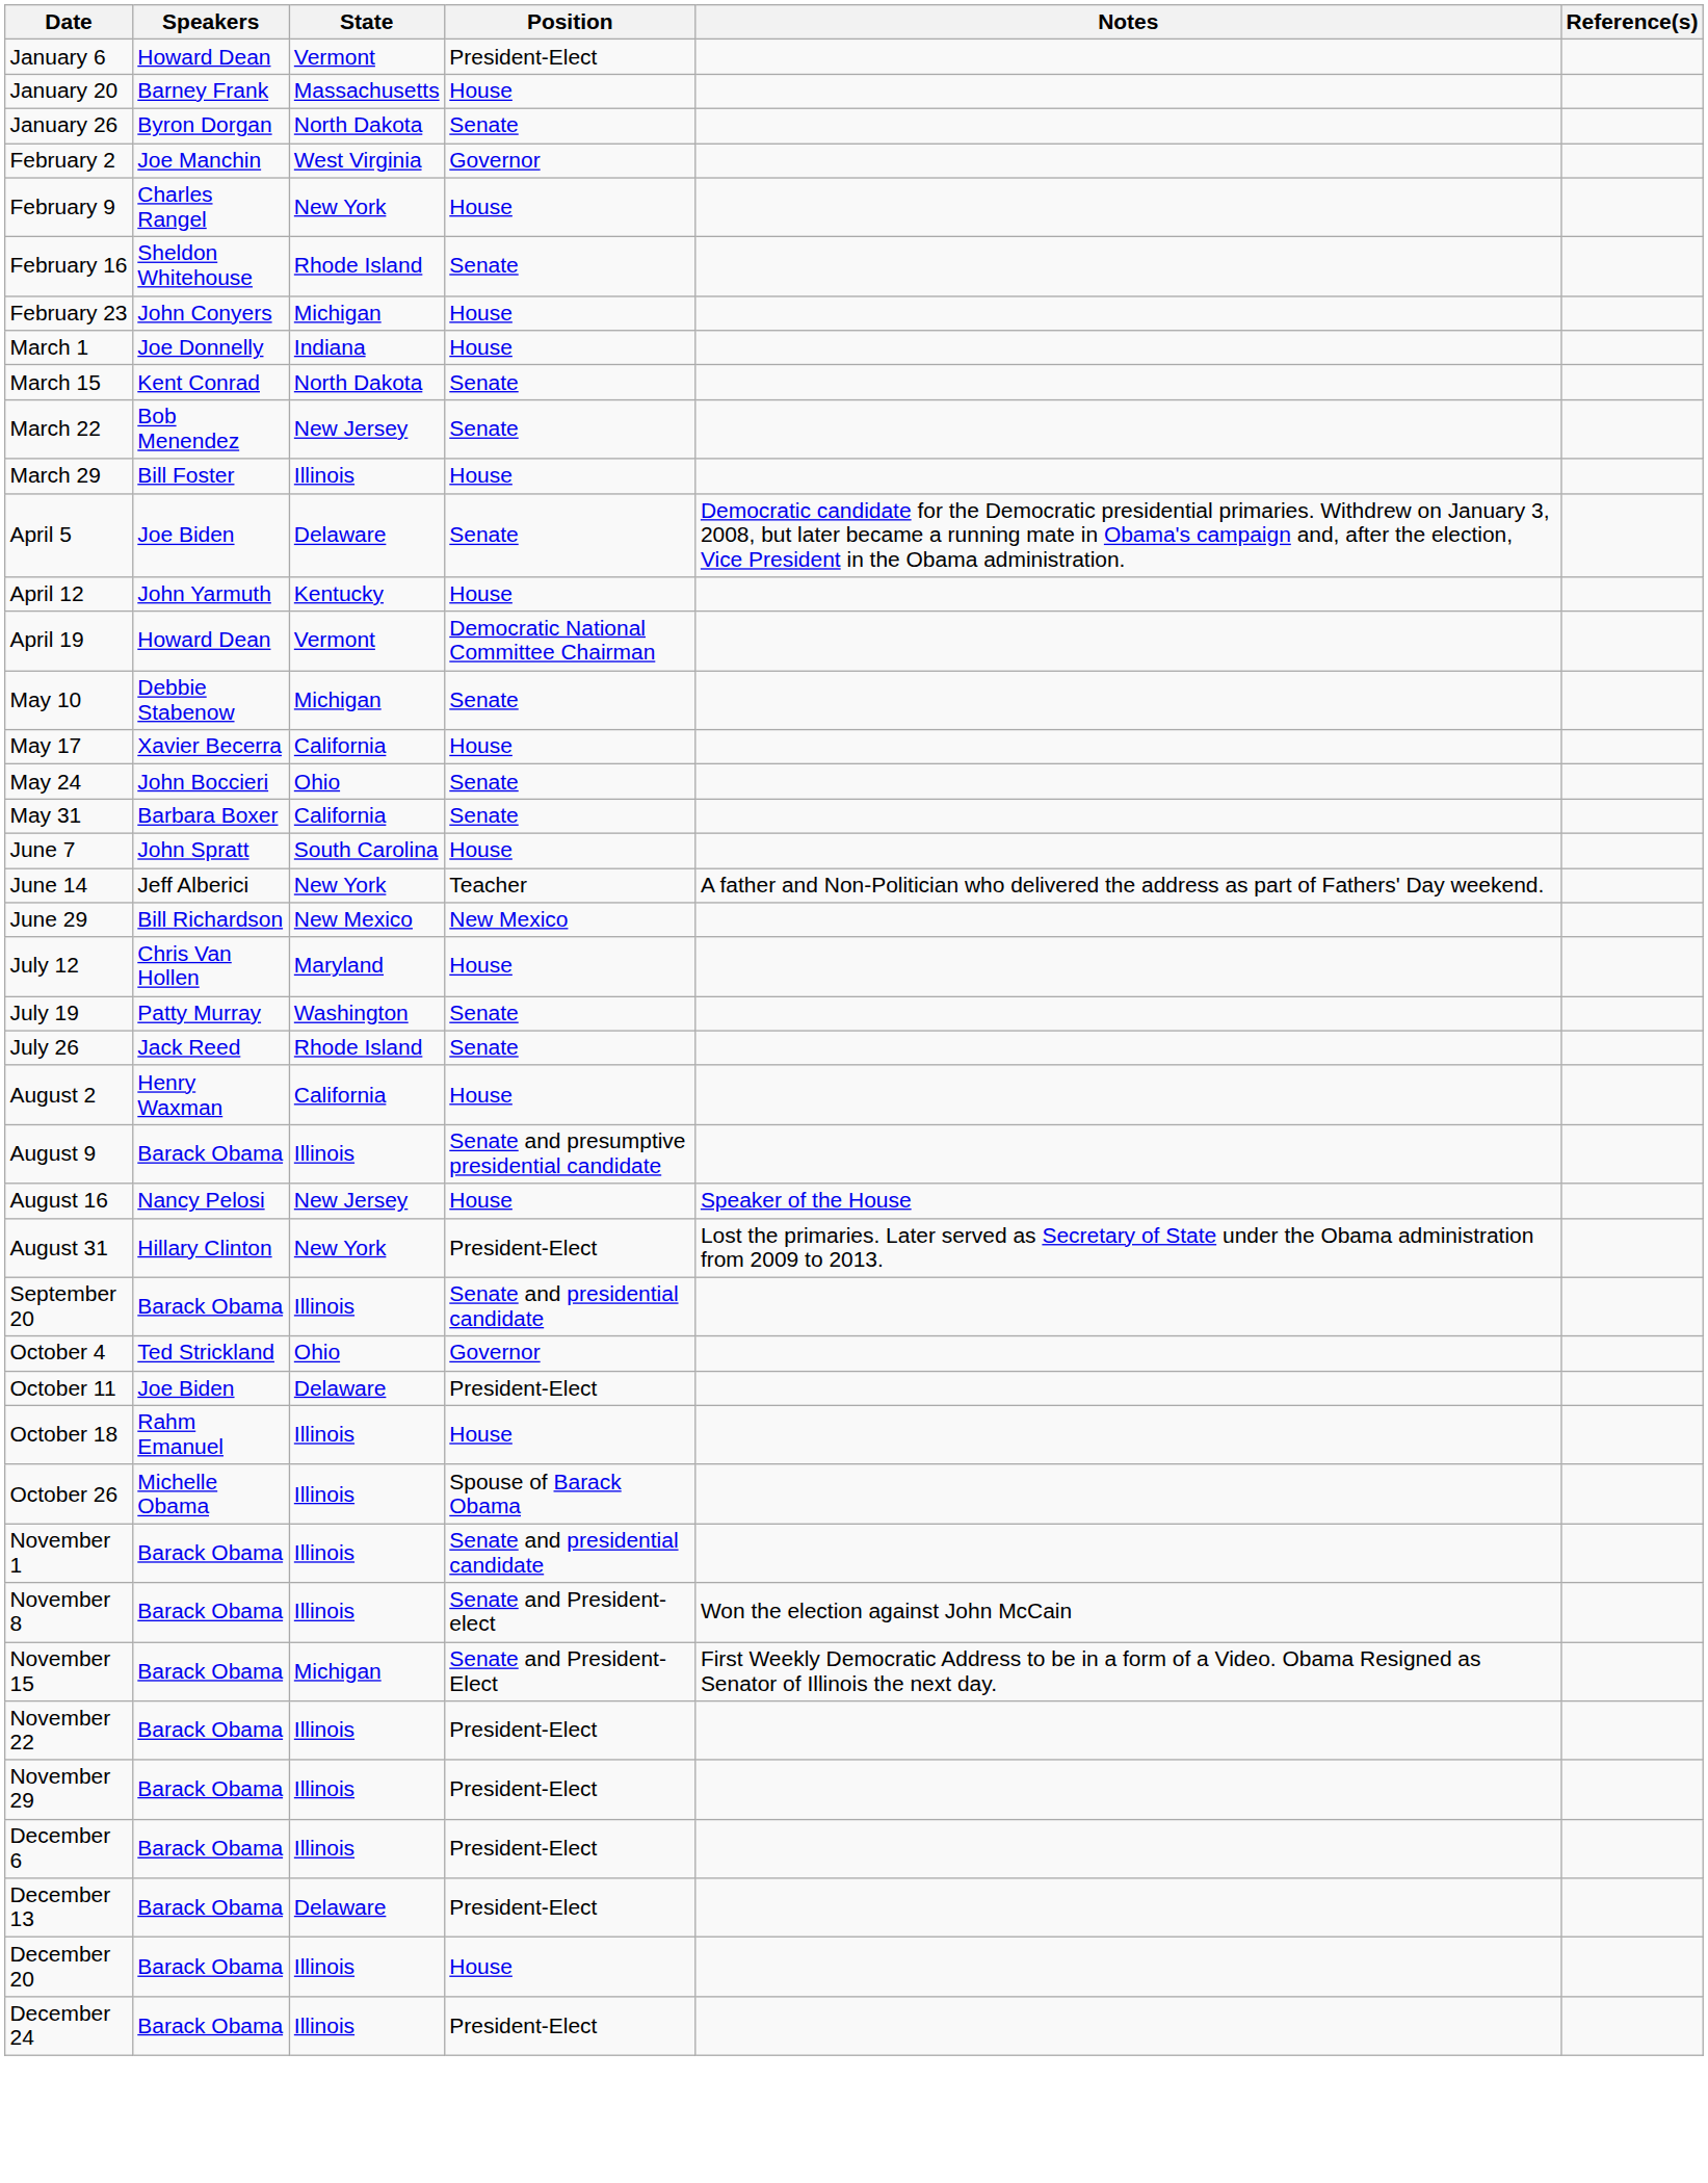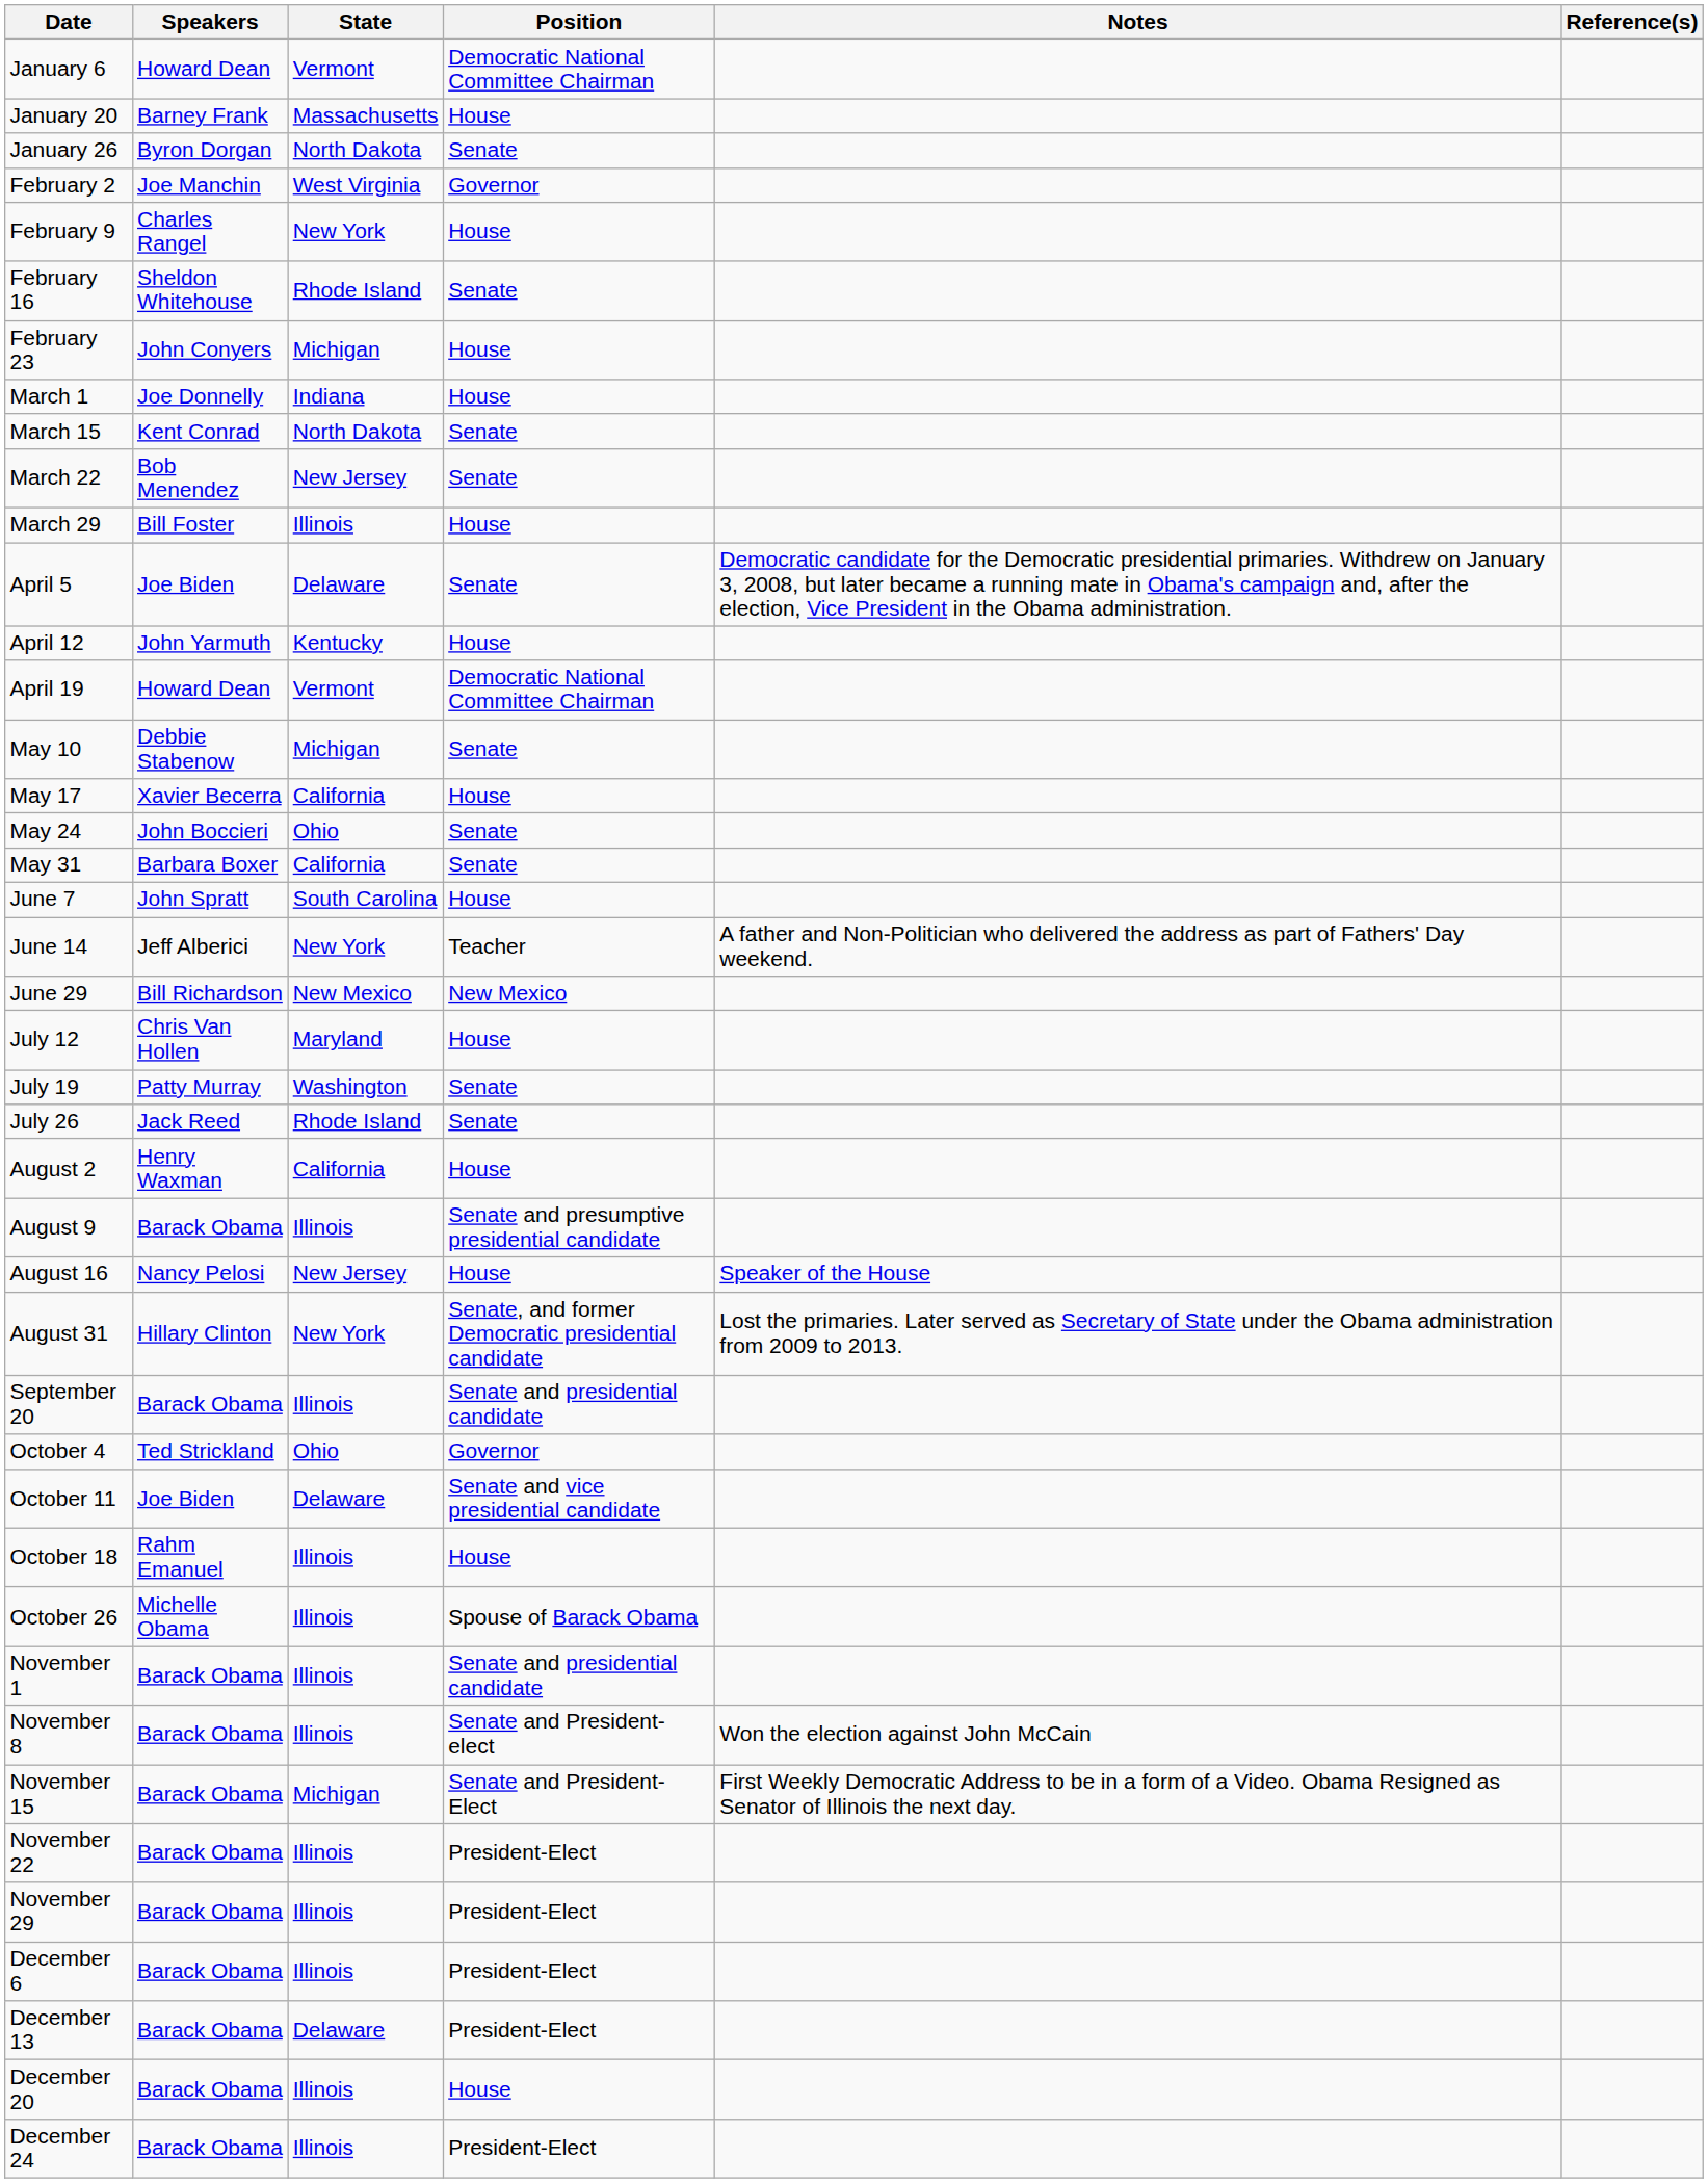 <table class="wikitable sortable mw-collapsible mw-collapsed">
 <tr>
 <th style="text-align: center;">Date</th>
 <th style="text-align: center;">Speakers</th>
 <th style="text-align: center;">State</th>
 <th style="text-align: center;">Position</th>
 <th style="text-align: center;">Notes</th>
 <th style="text-align: center;">Reference(s)</th>
 </tr>
 <tr>
 <td>January 6</td>
 <td><a href='#'>Howard Dean</a></td>
 <td><a href='#'>Vermont</a></td>
-<td>President-Elect</td>
+<td><a href='#'>Democratic National Committee Chairman</a></td>
 <td></td>
 <td></td>
 </tr>
 <tr>
 <td>January 20</td>
 <td><a href='#'>Barney Frank</a></td>
 <td><a href='#'>Massachusetts</a></td>
 <td><a href='#'>House</a></td>
 <td></td>
 <td></td>
 </tr>
 <tr>
 <td>January 26</td>
 <td><a href='#'>Byron Dorgan</a></td>
 <td><a href='#'>North Dakota</a></td>
 <td><a href='#'>Senate</a></td>
 <td></td>
 <td></td>
 </tr>
 <tr>
 <td>February 2</td>
 <td><a href='#'>Joe Manchin</a></td>
 <td><a href='#'>West Virginia</a></td>
 <td><a href='#'>Governor</a></td>
 <td></td>
 <td></td>
 </tr>
 <tr>
 <td>February 9</td>
 <td><a href='#'>Charles Rangel</a></td>
 <td><a href='#'>New York</a></td>
 <td><a href='#'>House</a></td>
 <td></td>
 <td></td>
 </tr>
 <tr>
 <td>February 16</td>
 <td><a href='#'>Sheldon Whitehouse</a></td>
 <td><a href='#'>Rhode Island</a></td>
 <td><a href='#'>Senate</a></td>
 <td></td>
 <td></td>
 </tr>
 <tr>
 <td>February 23</td>
 <td><a href='#'>John Conyers</a></td>
 <td><a href='#'>Michigan</a></td>
 <td><a href='#'>House</a></td>
 <td></td>
 <td></td>
 </tr>
 <tr>
 <td>March 1</td>
 <td><a href='#'>Joe Donnelly</a></td>
 <td><a href='#'>Indiana</a></td>
 <td><a href='#'>House</a></td>
 <td></td>
 <td></td>
 </tr>
 <tr>
 <td>March 15</td>
 <td><a href='#'>Kent Conrad</a></td>
 <td><a href='#'>North Dakota</a></td>
 <td><a href='#'>Senate</a></td>
 <td></td>
 <td></td>
 </tr>
 <tr>
 <td>March 22</td>
 <td><a href='#'>Bob Menendez</a></td>
 <td><a href='#'>New Jersey</a></td>
 <td><a href='#'>Senate</a></td>
 <td></td>
 <td></td>
 </tr>
 <tr>
 <td>March 29</td>
 <td><a href='#'>Bill Foster</a></td>
 <td><a href='#'>Illinois</a></td>
 <td><a href='#'>House</a></td>
 <td></td>
 <td></td>
 </tr>
 <tr>
 <td>April 5</td>
 <td><a href='#'>Joe Biden</a></td>
 <td><a href='#'>Delaware</a></td>
 <td><a href='#'>Senate</a></td>
 <td><a href='#'>Democratic candidate</a> for the Democratic presidential primaries. Withdrew on January 3, 2008, but later became a running mate in <a href='#'>Obama's campaign</a> and, after the election, <a href='#'>Vice President</a> in the Obama administration.</td>
 <td></td>
 </tr>
 <tr>
 <td>April 12</td>
 <td><a href='#'>John Yarmuth</a></td>
 <td><a href='#'>Kentucky</a></td>
 <td><a href='#'>House</a></td>
 <td></td>
 <td></td>
 </tr>
 <tr>
 <td>April 19</td>
 <td><a href='#'>Howard Dean</a></td>
 <td><a href='#'>Vermont</a></td>
 <td><a href='#'>Democratic National Committee Chairman</a></td>
 <td></td>
 <td></td>
 </tr>
 <tr>
 <td>May 10</td>
 <td><a href='#'>Debbie Stabenow</a></td>
 <td><a href='#'>Michigan</a></td>
 <td><a href='#'>Senate</a></td>
 <td></td>
 <td></td>
 </tr>
 <tr>
 <td>May 17</td>
 <td><a href='#'>Xavier Becerra</a></td>
 <td><a href='#'>California</a></td>
 <td><a href='#'>House</a></td>
 <td></td>
 <td></td>
 </tr>
 <tr>
 <td>May 24</td>
 <td><a href='#'>John Boccieri</a></td>
 <td><a href='#'>Ohio</a></td>
 <td><a href='#'>Senate</a></td>
 <td></td>
 <td></td>
 </tr>
 <tr>
 <td>May 31</td>
 <td><a href='#'>Barbara Boxer</a></td>
 <td><a href='#'>California</a></td>
 <td><a href='#'>Senate</a></td>
 <td></td>
 <td></td>
 </tr>
 <tr>
 <td>June 7</td>
 <td><a href='#'>John Spratt</a></td>
 <td><a href='#'>South Carolina</a></td>
 <td><a href='#'>House</a></td>
 <td></td>
 <td></td>
 </tr>
 <tr>
 <td>June 14</td>
 <td>Jeff Alberici</td>
 <td><a href='#'>New York</a></td>
 <td>Teacher</td>
 <td>A father and Non-Politician who delivered the address as part of Fathers' Day weekend.</td>
 <td></td>
 </tr>
 <tr>
 <td>June 29</td>
 <td><a href='#'>Bill Richardson</a></td>
 <td><a href='#'>New Mexico</a></td>
 <td><a href='#'>New Mexico</a></td>
 <td></td>
 <td></td>
 </tr>
 <tr>
 <td>July 12</td>
 <td><a href='#'>Chris Van Hollen</a></td>
 <td><a href='#'>Maryland</a></td>
 <td><a href='#'>House</a></td>
 <td></td>
 <td></td>
 </tr>
 <tr>
 <td>July 19</td>
 <td><a href='#'>Patty Murray</a></td>
 <td><a href='#'>Washington</a></td>
 <td><a href='#'>Senate</a></td>
 <td></td>
 <td></td>
 </tr>
 <tr>
 <td>July 26</td>
 <td><a href='#'>Jack Reed</a></td>
 <td><a href='#'>Rhode Island</a></td>
 <td><a href='#'>Senate</a></td>
 <td></td>
 <td></td>
 </tr>
 <tr>
 <td>August 2</td>
 <td><a href='#'>Henry Waxman</a></td>
 <td><a href='#'>California</a></td>
 <td><a href='#'>House</a></td>
 <td></td>
 <td></td>
 </tr>
 <tr>
 <td>August 9</td>
 <td><a href='#'>Barack Obama</a></td>
 <td><a href='#'>Illinois</a></td>
 <td><a href='#'>Senate</a> and presumptive <a href='#'>presidential candidate</a></td>
 <td></td>
 <td></td>
 </tr>
 <tr>
 <td>August 16</td>
 <td><a href='#'>Nancy Pelosi</a></td>
 <td><a href='#'>New Jersey</a></td>
 <td><a href='#'>House</a></td>
 <td><a href='#'>Speaker of the House</a></td>
 <td></td>
 </tr>
 <tr>
 <td>August 31</td>
 <td><a href='#'>Hillary Clinton</a></td>
 <td><a href='#'>New York</a></td>
-<td>President-Elect</td>
+<td><a href='#'>Senate</a>, and former <a href='#'>Democratic presidential candidate</a></td>
 <td>Lost the primaries. Later served as <a href='#'>Secretary of State</a> under the Obama administration from 2009 to 2013.</td>
 <td></td>
 </tr>
 <tr>
 <td>September 20</td>
 <td><a href='#'>Barack Obama</a></td>
 <td><a href='#'>Illinois</a></td>
 <td><a href='#'>Senate</a> and <a href='#'>presidential candidate</a></td>
 <td></td>
 <td></td>
 </tr>
 <tr>
 <td>October 4</td>
 <td><a href='#'>Ted Strickland</a></td>
 <td><a href='#'>Ohio</a></td>
 <td><a href='#'>Governor</a></td>
 <td></td>
 <td></td>
 </tr>
 <tr>
 <td>October 11</td>
 <td><a href='#'>Joe Biden</a></td>
 <td><a href='#'>Delaware</a></td>
-<td>President-Elect</td>
+<td><a href='#'>Senate</a> and <a href='#'>vice presidential candidate</a></td>
 <td></td>
 <td></td>
 </tr>
 <tr>
 <td>October 18</td>
 <td><a href='#'>Rahm Emanuel</a></td>
 <td><a href='#'>Illinois</a></td>
 <td><a href='#'>House</a></td>
 <td></td>
 <td></td>
 </tr>
 <tr>
 <td>October 26</td>
 <td><a href='#'>Michelle Obama</a></td>
 <td><a href='#'>Illinois</a></td>
 <td>Spouse of <a href='#'>Barack Obama</a></td>
 <td></td>
 <td></td>
 </tr>
 <tr>
 <td>November 1</td>
 <td><a href='#'>Barack Obama</a></td>
 <td><a href='#'>Illinois</a></td>
 <td><a href='#'>Senate</a> and <a href='#'>presidential candidate</a></td>
 <td></td>
 <td></td>
 </tr>
 <tr>
 <td>November 8</td>
 <td><a href='#'>Barack Obama</a></td>
 <td><a href='#'>Illinois</a></td>
 <td><a href='#'>Senate</a> and President-elect</td>
 <td>Won the election against John McCain</td>
 <td></td>
 </tr>
 <tr>
 <td>November 15</td>
 <td><a href='#'>Barack Obama</a></td>
 <td><a href='#'>Michigan</a></td>
 <td><a href='#'>Senate</a> and President-Elect</td>
 <td>First Weekly Democratic Address to be in a form of a Video. Obama Resigned as Senator of Illinois the next day.</td>
 <td></td>
 </tr>
 <tr>
 <td>November 22</td>
 <td><a href='#'>Barack Obama</a></td>
 <td><a href='#'>Illinois</a></td>
 <td>President-Elect</td>
 <td></td>
 <td></td>
 </tr>
 <tr>
 <td>November 29</td>
 <td><a href='#'>Barack Obama</a></td>
 <td><a href='#'>Illinois</a></td>
 <td>President-Elect</td>
 <td></td>
 <td></td>
 </tr>
 <tr>
 <td>December 6</td>
 <td><a href='#'>Barack Obama</a></td>
 <td><a href='#'>Illinois</a></td>
 <td>President-Elect</td>
 <td></td>
 <td></td>
 </tr>
 <tr>
 <td>December 13</td>
 <td><a href='#'>Barack Obama</a></td>
 <td><a href='#'>Delaware</a></td>
 <td>President-Elect</td>
 <td></td>
 <td></td>
 </tr>
 <tr>
 <td>December 20</td>
 <td><a href='#'>Barack Obama</a></td>
 <td><a href='#'>Illinois</a></td>
 <td><a href='#'>House</a></td>
 <td></td>
 <td></td>
 </tr>
 <tr>
 <td>December 24</td>
 <td><a href='#'>Barack Obama</a></td>
 <td><a href='#'>Illinois</a></td>
 <td>President-Elect</td>
 <td></td>
 <td></td>
 </tr>
 </table>
